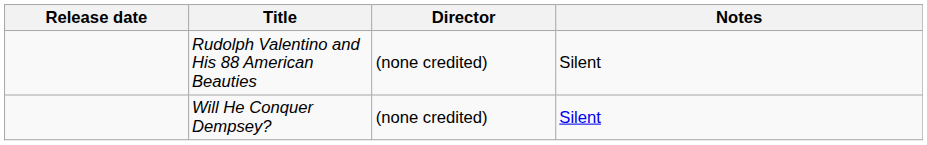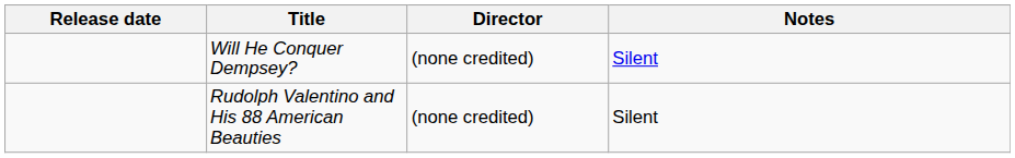 <table class="wikitable sortable" width=100%>
 <tr>
 <th scope=col width=20%>Release date</th>
 <th scope=col width=20%>Title</th>
 <th scope=col width=20%>Director</th>
 <th scope=col class=unsortable width=40%>Notes</th>
 </tr>
 <tr>
 <td scope=row></td>
+<td><em>Will He Conquer Dempsey?</em></td>
+<td>(none credited)</td>
+<td><a href='#'>Silent</a></td>
+</tr>
+<tr>
+<td scope=row></td>
 <td><em>Rudolph Valentino and His 88 American Beauties</em></td>
 <td>(none credited)</td>
 <td>Silent</td>
 </tr>
-<tr>
-<td scope=row></td>
-<td><em>Will He Conquer Dempsey?</em></td>
-<td>(none credited)</td>
-<td><a href='#'>Silent</a></td>
-</tr>
 </table>
